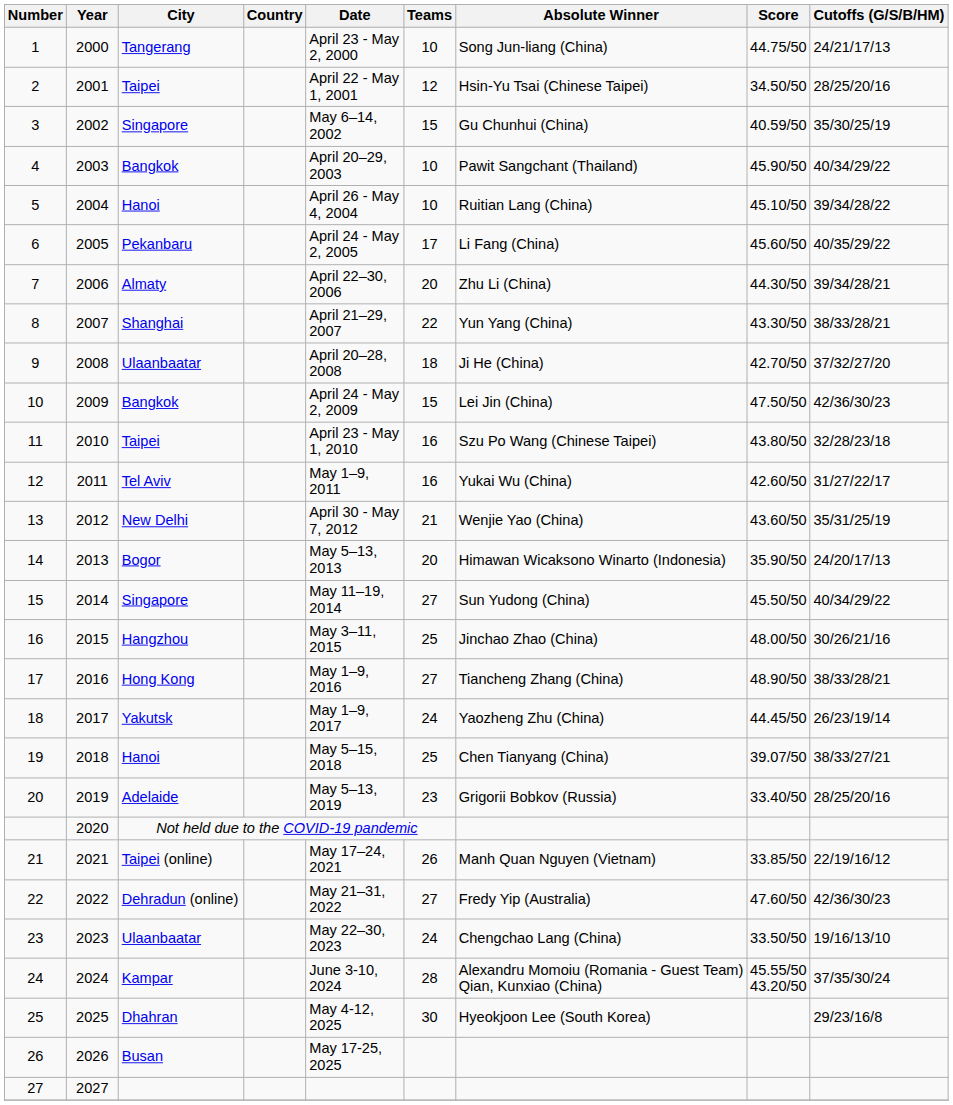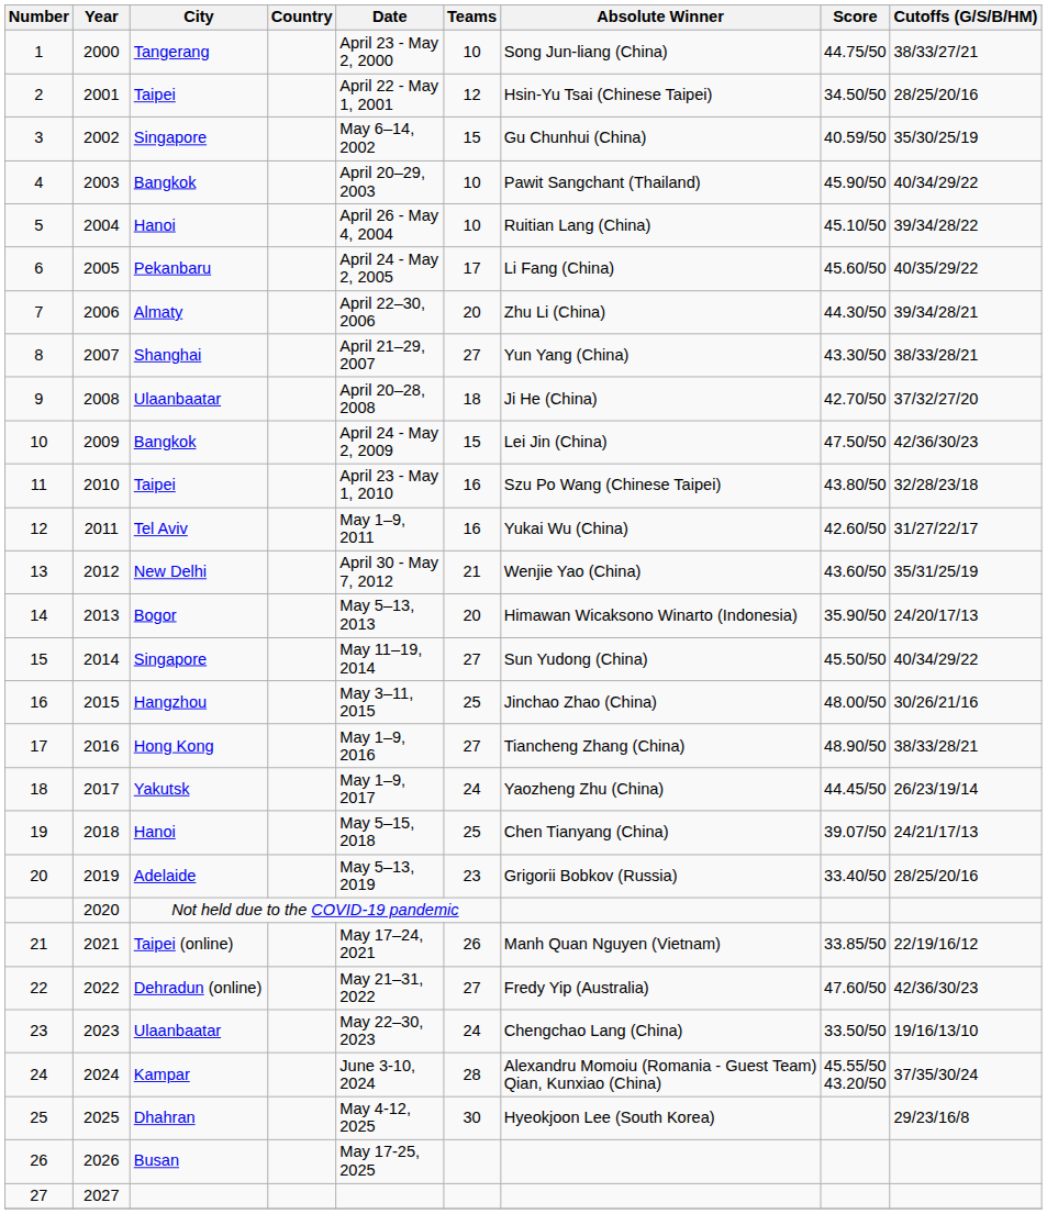 <table class="wikitable" align=center>
 <tr style="background:#ccf;">
 <th style="vertical-align: bottom; width: 40px;"><strong>Number</strong><br></th>
 <th style="vertical-align: bottom; width: 50px;"><strong>Year</strong><br></th>
 <th style="vertical-align: bottom; width: 130px;"><strong>City</strong><br></th>
 <th style="vertical-align: bottom"><strong>Country</strong><br></th>
 <th style="vertical-align: bottom; width: 100px;"><strong>Date</strong> <br></th>
 <th style="vertical-align: bottom"><strong>Teams</strong> <br></th>
 <th>Absolute Winner</th>
 <th>Score</th>
 <th>Cutoffs (G/S/B/HM)</th>
 </tr>
 <tr>
 <td align=center>1</td>
 <td align=center>2000</td>
 <td><a href='#'>Tangerang</a></td>
 <td align="left"></td>
 <td>April 23 - May 2, 2000</td>
 <td align=center>10</td>
 <td>Song Jun-liang (China)</td>
 <td>44.75/50</td>
-<td>24/21/17/13</td>
+<td>38/33/27/21</td>
 </tr>
 <tr>
 <td align=center>2</td>
 <td align=center>2001</td>
 <td><a href='#'>Taipei</a></td>
 <td align="left"></td>
 <td>April 22 - May 1, 2001</td>
 <td align=center>12</td>
 <td>Hsin-Yu Tsai (Chinese Taipei)</td>
 <td>34.50/50</td>
 <td>28/25/20/16</td>
 </tr>
 <tr>
 <td align=center>3</td>
 <td align=center>2002</td>
 <td><a href='#'>Singapore</a></td>
 <td align="left"></td>
 <td>May 6–14, 2002</td>
 <td align=center>15</td>
 <td>Gu Chunhui (China)</td>
 <td>40.59/50</td>
 <td>35/30/25/19</td>
 </tr>
 <tr>
 <td align=center>4</td>
 <td align=center>2003</td>
 <td><a href='#'>Bangkok</a></td>
 <td align="left"></td>
 <td>April 20–29, 2003</td>
 <td align=center>10</td>
 <td>Pawit Sangchant (Thailand)</td>
 <td>45.90/50</td>
 <td>40/34/29/22</td>
 </tr>
 <tr>
 <td align=center>5</td>
 <td align=center>2004</td>
 <td><a href='#'>Hanoi</a></td>
 <td align="left"></td>
 <td>April 26 - May 4, 2004</td>
 <td align=center>10</td>
 <td>Ruitian Lang (China)</td>
 <td>45.10/50</td>
 <td>39/34/28/22</td>
 </tr>
 <tr>
 <td align=center>6</td>
 <td align=center>2005</td>
 <td><a href='#'>Pekanbaru</a></td>
 <td align="left"></td>
 <td>April 24 - May 2, 2005</td>
 <td align=center>17</td>
 <td>Li Fang (China)</td>
 <td>45.60/50</td>
 <td>40/35/29/22</td>
 </tr>
 <tr>
 <td align=center>7</td>
 <td align=center>2006</td>
 <td><a href='#'>Almaty</a></td>
 <td align="left"></td>
 <td>April 22–30, 2006</td>
 <td align=center>20</td>
 <td>Zhu Li (China)</td>
 <td>44.30/50</td>
 <td>39/34/28/21</td>
 </tr>
 <tr>
 <td align=center>8</td>
 <td align=center>2007</td>
 <td><a href='#'>Shanghai</a></td>
 <td align="left"></td>
 <td>April 21–29, 2007</td>
-<td align=center>22</td>
+<td align=center>27</td>
 <td>Yun Yang (China)</td>
 <td>43.30/50</td>
 <td>38/33/28/21</td>
 </tr>
 <tr>
 <td align=center>9</td>
 <td align=center>2008</td>
 <td><a href='#'>Ulaanbaatar</a></td>
 <td align="left"></td>
 <td>April 20–28, 2008</td>
 <td align=center>18</td>
 <td>Ji He (China)</td>
 <td>42.70/50</td>
 <td>37/32/27/20</td>
 </tr>
 <tr>
 <td align=center>10</td>
 <td align=center>2009</td>
 <td><a href='#'>Bangkok</a></td>
 <td align="left"></td>
 <td>April 24 - May 2, 2009</td>
 <td align=center>15</td>
 <td>Lei Jin (China)</td>
 <td>47.50/50</td>
 <td>42/36/30/23</td>
 </tr>
 <tr>
 <td align=center>11</td>
 <td align=center>2010</td>
 <td><a href='#'>Taipei</a></td>
 <td align="left"></td>
 <td>April 23 - May 1, 2010</td>
 <td align=center>16</td>
 <td>Szu Po Wang (Chinese Taipei)</td>
 <td>43.80/50</td>
 <td>32/28/23/18</td>
 </tr>
 <tr>
 <td align=center>12</td>
 <td align=center>2011</td>
 <td><a href='#'>Tel Aviv</a></td>
 <td align="left"></td>
 <td>May 1–9, 2011</td>
 <td align=center>16</td>
 <td>Yukai Wu (China)</td>
 <td>42.60/50</td>
 <td>31/27/22/17</td>
 </tr>
 <tr>
 <td align=center>13</td>
 <td align=center>2012</td>
 <td><a href='#'>New Delhi</a></td>
 <td align="left"></td>
 <td>April 30 - May 7, 2012</td>
 <td align=center>21</td>
 <td>Wenjie Yao (China)</td>
 <td>43.60/50</td>
 <td>35/31/25/19</td>
 </tr>
 <tr>
 <td align=center>14</td>
 <td align=center>2013</td>
 <td><a href='#'>Bogor</a></td>
 <td align="left"></td>
 <td>May 5–13, 2013</td>
 <td align=center>20</td>
 <td>Himawan Wicaksono Winarto (Indonesia)</td>
 <td>35.90/50</td>
 <td>24/20/17/13</td>
 </tr>
 <tr>
 <td align=center>15</td>
 <td align=center>2014</td>
 <td><a href='#'>Singapore</a></td>
 <td align="left"></td>
 <td>May 11–19, 2014</td>
 <td align=center>27</td>
 <td>Sun Yudong (China)</td>
 <td>45.50/50</td>
 <td>40/34/29/22</td>
 </tr>
 <tr>
 <td align=center>16</td>
 <td align=center>2015</td>
 <td><a href='#'>Hangzhou</a></td>
 <td align="left"></td>
 <td>May 3–11, 2015</td>
 <td align=center>25</td>
 <td>Jinchao Zhao (China)</td>
 <td>48.00/50</td>
 <td>30/26/21/16</td>
 </tr>
 <tr>
 <td align=center>17</td>
 <td align=center>2016</td>
 <td><a href='#'>Hong Kong</a></td>
 <td align="left"></td>
 <td>May 1–9, 2016</td>
 <td align=center>27</td>
 <td>Tiancheng Zhang (China)</td>
 <td>48.90/50</td>
 <td>38/33/28/21</td>
 </tr>
 <tr>
 <td align=center>18</td>
 <td align=center>2017</td>
 <td><a href='#'>Yakutsk</a></td>
 <td align="left"></td>
 <td>May 1–9, 2017</td>
 <td align=center>24</td>
 <td>Yaozheng Zhu (China)</td>
 <td>44.45/50</td>
 <td>26/23/19/14</td>
 </tr>
 <tr>
 <td align=center>19</td>
 <td align=center>2018</td>
 <td><a href='#'>Hanoi</a></td>
 <td align="left"></td>
 <td>May 5–15, 2018</td>
 <td align=center>25</td>
 <td>Chen Tianyang (China)</td>
 <td>39.07/50</td>
-<td>38/33/27/21</td>
+<td>24/21/17/13</td>
 </tr>
 <tr>
 <td align=center>20</td>
 <td align=center>2019</td>
 <td><a href='#'>Adelaide</a></td>
 <td align="left"></td>
 <td>May 5–13, 2019</td>
 <td align=center>23</td>
 <td>Grigorii Bobkov (Russia)</td>
 <td>33.40/50</td>
 <td>28/25/20/16</td>
 </tr>
 <tr -style="background:#FCC">
 <td align=center></td>
 <td align=center>2020</td>
 <td colspan="4" align=center><em>Not held due to the  <a href='#'>COVID-19 pandemic</a></em></td>
 <td></td>
 <td></td>
 <td></td>
 </tr>
 <tr>
 <td align=center>21</td>
 <td align=center>2021</td>
 <td><a href='#'>Taipei</a> (online)</td>
 <td align="left"></td>
 <td>May 17–24, 2021</td>
 <td align=center>26</td>
 <td>Manh Quan Nguyen (Vietnam)</td>
 <td>33.85/50</td>
 <td>22/19/16/12</td>
 </tr>
 <tr>
 <td align=center>22</td>
 <td align=center>2022</td>
 <td><a href='#'>Dehradun</a> (online)</td>
 <td></td>
 <td>May 21–31, 2022</td>
 <td align=center>27</td>
 <td>Fredy Yip (Australia)</td>
 <td>47.60/50</td>
 <td>42/36/30/23</td>
 </tr>
 <tr>
 <td align=center>23</td>
 <td align=center>2023</td>
 <td><a href='#'>Ulaanbaatar</a></td>
 <td></td>
 <td>May 22–30, 2023</td>
 <td align=center>24</td>
 <td>Chengchao Lang (China)</td>
 <td>33.50/50</td>
 <td>19/16/13/10</td>
 </tr>
 <tr>
 <td align=center>24</td>
 <td align=center>2024</td>
 <td><a href='#'>Kampar</a></td>
 <td></td>
 <td>June 3-10, 2024</td>
 <td align=center>28</td>
 <td>Alexandru Momoiu (Romania - Guest Team)<br>Qian, Kunxiao (China)</td>
 <td>45.55/50<br>43.20/50</td>
 <td>37/35/30/24</td>
 </tr>
 <tr>
 <td align=center>25</td>
 <td align=center>2025</td>
 <td><a href='#'>Dhahran</a></td>
 <td></td>
 <td>May 4-12, 2025</td>
 <td align=center>30</td>
 <td>Hyeokjoon Lee (South Korea)</td>
 <td></td>
 <td>29/23/16/8</td>
 </tr>
 <tr>
 <td align=center>26</td>
 <td align=center>2026</td>
 <td><a href='#'>Busan</a></td>
 <td></td>
 <td>May 17-25, 2025</td>
 <td align=center></td>
 <td></td>
 <td></td>
 <td></td>
 </tr>
 <tr>
 <td align=center>27</td>
 <td align=center>2027</td>
 <td></td>
 <td></td>
 <td></td>
 <td align=center></td>
 <td></td>
 <td></td>
 <td></td>
 </tr>
 <tr>
 </tr>
 </table>
